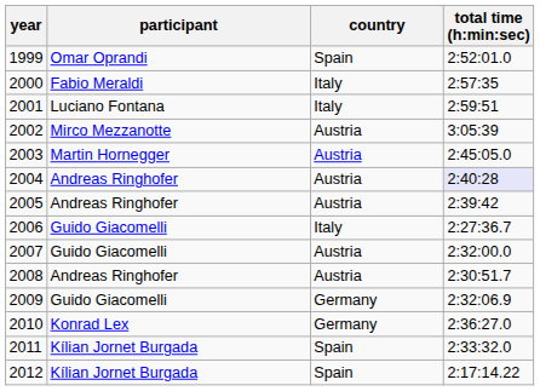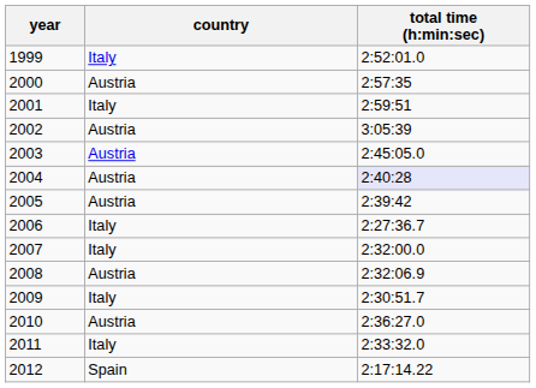 <table class="wikitable float-left" style=" margin-top: 0; font-size:85%; width: 470px;">
 <tr>
 <th style="text-align: center; width:30px">year</th>
-<th style="text-align: center; width:250px">participant</th>
 <th style="text-align: center; width:120px">country</th>
 <th style="text-align: center; width:70px">total time<br>(h:min:sec)</th>
 </tr>
 <tr>
 <td>1999</td>
-<td><a href='#'>Omar Oprandi</a></td>
-<td> Spain</td>
+<td> <a href='#'>Italy</a></td>
 <td>2:52:01.0</td>
 </tr>
 <tr>
 <td>2000</td>
-<td><a href='#'>Fabio Meraldi</a></td>
-<td> Italy</td>
+<td> Austria</td>
 <td>2:57:35</td>
 </tr>
 <tr>
 <td>2001</td>
-<td>Luciano Fontana</td>
 <td> Italy</td>
 <td>2:59:51</td>
 </tr>
 <tr>
 <td>2002</td>
-<td><a href='#'>Mirco Mezzanotte</a></td>
 <td> Austria</td>
 <td>3:05:39</td>
 </tr>
 <tr>
 <td>2003</td>
-<td><a href='#'>Martin Hornegger</a></td>
 <td> <a href='#'>Austria</a></td>
 <td>2:45:05.0</td>
 </tr>
 <tr>
 <td>2004</td>
-<td><a href='#'>Andreas Ringhofer</a></td>
 <td> Austria</td>
 <td style="background: lavender;">2:40:28</td>
 </tr>
 <tr>
 <td>2005</td>
-<td>Andreas Ringhofer</td>
 <td> Austria</td>
 <td>2:39:42</td>
 </tr>
 <tr>
 <td>2006</td>
-<td><a href='#'>Guido Giacomelli</a></td>
 <td> Italy</td>
 <td>2:27:36.7</td>
 </tr>
 <tr>
 <td>2007</td>
-<td>Guido Giacomelli</td>
-<td> Austria</td>
+<td> Italy</td>
 <td>2:32:00.0</td>
 </tr>
 <tr>
 <td>2008</td>
-<td>Andreas Ringhofer</td>
 <td> Austria</td>
+<td>2:32:06.9</td>
+</tr>
+<tr>
+<td>2009</td>
+<td> Italy</td>
 <td>2:30:51.7</td>
 </tr>
 <tr>
-<td>2009</td>
-<td>Guido Giacomelli</td>
-<td> Germany</td>
-<td>2:32:06.9</td>
-</tr>
-<tr>
 <td>2010</td>
-<td><a href='#'>Konrad Lex</a></td>
-<td> Germany</td>
+<td> Austria</td>
 <td>2:36:27.0</td>
 </tr>
 <tr>
 <td>2011</td>
-<td><a href='#'>Kílian Jornet Burgada</a></td>
-<td> Spain</td>
+<td> Italy</td>
 <td>2:33:32.0</td>
 </tr>
 <tr>
 <td>2012</td>
-<td><a href='#'>Kílian Jornet Burgada</a></td>
 <td> Spain</td>
 <td>2:17:14.22</td>
 </tr>
 </table>
